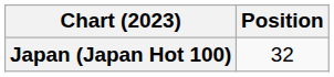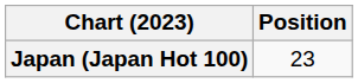 <table class="wikitable plainrowheaders" style="text-align:center">
 <tr>
 <th scope="col">Chart (2023)</th>
 <th scope="col">Position</th>
 </tr>
 <tr>
 <th scope="row">Japan (Japan Hot 100)</th>
-<td>32</td>
+<td>23</td>
 </tr>
 </table>
